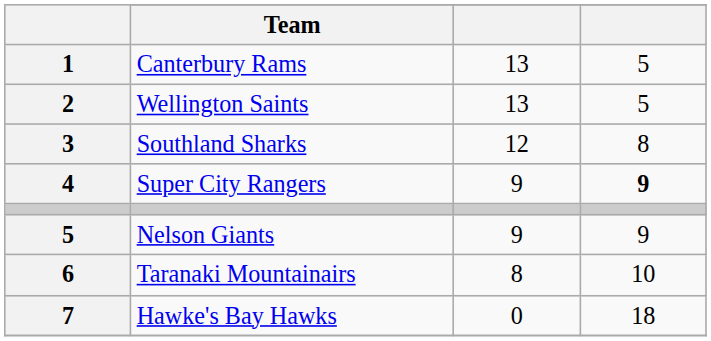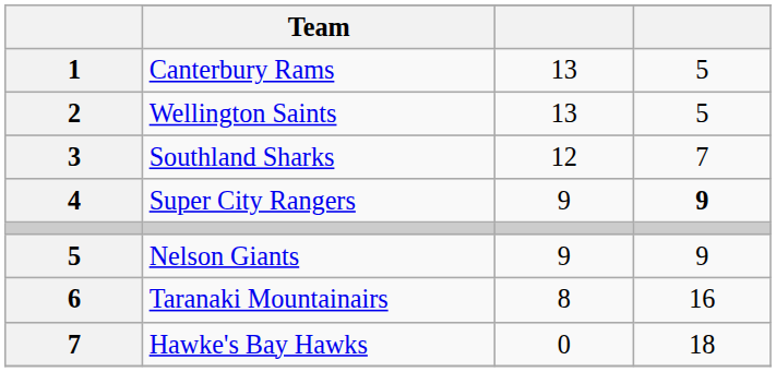 <table class="wikitable" width="35%" style="font-size:95%; text-align:center">
 <tr>
 <th width="5%" rowspan=2></th>
 </tr>
 <tr>
 <th width="10%">Team</th>
 <th width="5%"></th>
 <th width="5%"></th>
 </tr>
 <tr>
 <th>1</th>
 <td align=left><a href='#'>Canterbury Rams</a></td>
 <td>13</td>
 <td>5</td>
 </tr>
 <tr>
 <th>2</th>
 <td align=left><a href='#'>Wellington Saints</a></td>
 <td>13</td>
 <td>5</td>
 </tr>
 <tr>
 <th>3</th>
 <td align=left><a href='#'>Southland Sharks</a></td>
 <td>12</td>
-<td>8</td>
+<td>7</td>
 </tr>
 <tr>
 <th>4</th>
 <td align=left><a href='#'>Super City Rangers</a></td>
 <td>9</td>
 <td><strong>9</strong></td>
 </tr>
 <tr bgcolor="#cccccc">
 <td></td>
 <td></td>
 <td></td>
 <td></td>
 </tr>
 <tr>
 <th>5</th>
 <td align=left><a href='#'>Nelson Giants</a></td>
 <td>9</td>
 <td>9</td>
 </tr>
 <tr>
 <th>6</th>
 <td align=left><a href='#'>Taranaki Mountainairs</a></td>
 <td>8</td>
-<td>10</td>
+<td>16</td>
 </tr>
 <tr>
 <th>7</th>
 <td align=left><a href='#'>Hawke's Bay Hawks</a></td>
 <td>0</td>
 <td>18</td>
 </tr>
 <tr>
 </tr>
 </table>
